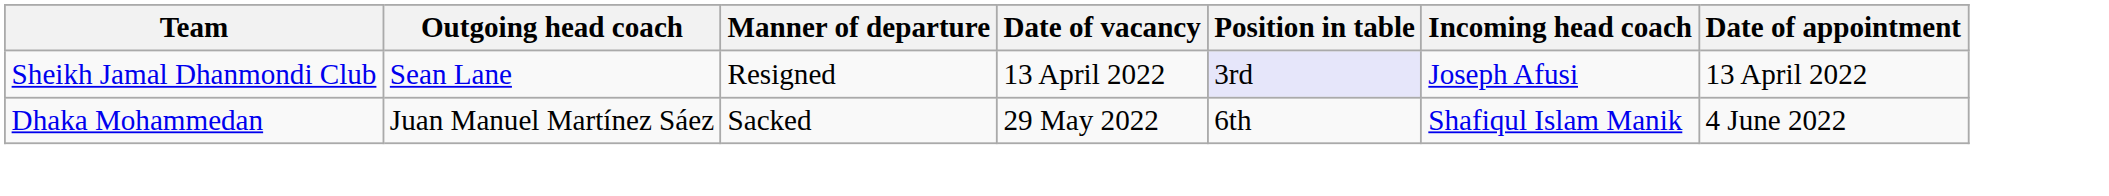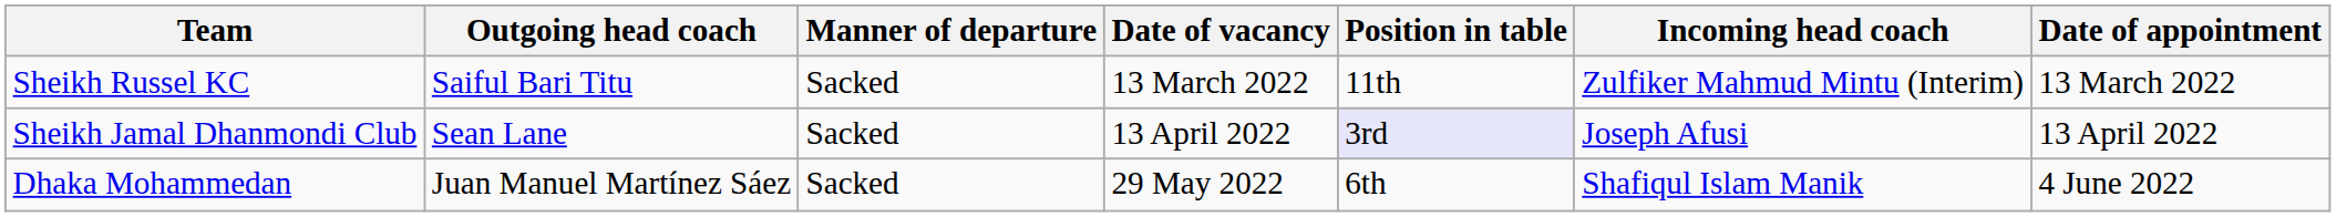 <table class="wikitable sortable">
 <tr>
 <th>Team</th>
 <th>Outgoing head coach</th>
 <th>Manner of departure</th>
 <th>Date of vacancy</th>
 <th>Position in table</th>
 <th>Incoming head coach</th>
 <th>Date of appointment</th>
 </tr>
 <tr>
+<td><a href='#'>Sheikh Russel KC</a></td>
+<td> <a href='#'>Saiful Bari Titu</a></td>
+<td>Sacked</td>
+<td>13 March 2022</td>
+<td>11th</td>
+<td> <a href='#'>Zulfiker Mahmud Mintu</a> (Interim)</td>
+<td>13 March 2022</td>
+</tr>
+<tr>
 <td><a href='#'>Sheikh Jamal Dhanmondi Club</a></td>
 <td> <a href='#'>Sean Lane</a></td>
-<td>Resigned</td>
+<td>Sacked</td>
 <td>13 April 2022</td>
 <td style="background: lavender;">3rd</td>
 <td> <a href='#'>Joseph Afusi</a></td>
 <td>13 April 2022</td>
 </tr>
 <tr>
 <td><a href='#'>Dhaka Mohammedan</a></td>
 <td> Juan Manuel Martínez Sáez</td>
 <td>Sacked</td>
 <td>29 May 2022</td>
 <td>6th</td>
 <td> <a href='#'>Shafiqul Islam Manik</a></td>
 <td>4 June 2022</td>
 </tr>
 </table>
